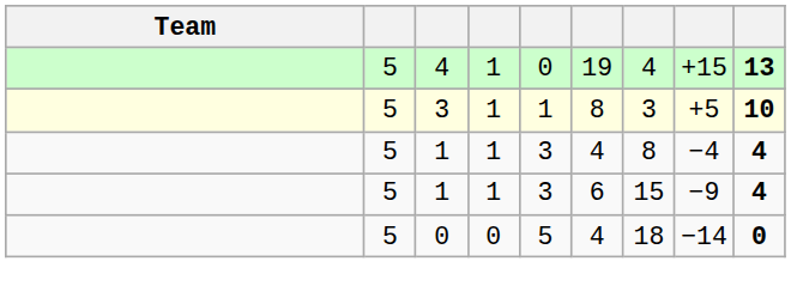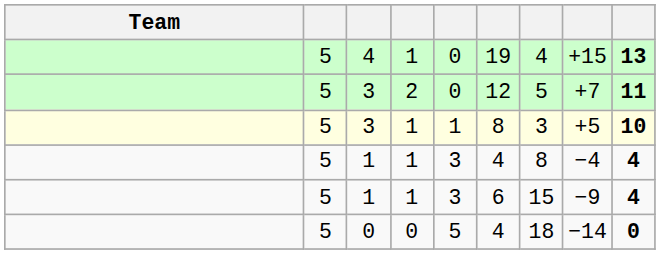 <table class="wikitable" style="text-align:center">
 <tr>
 <th width="175">Team</th>
 <th width="20"></th>
 <th width="20"></th>
 <th width="20"></th>
 <th width="20"></th>
 <th width="20"></th>
 <th width="20"></th>
 <th width="20"></th>
 <th width="20"></th>
 </tr>
 <tr bgcolor=ccffcc>
 <td align=left></td>
 <td>5</td>
 <td>4</td>
 <td>1</td>
 <td>0</td>
 <td>19</td>
 <td>4</td>
 <td>+15</td>
 <td><strong>13</strong></td>
+</tr>
+<tr bgcolor=ccffcc>
+<td align=left></td>
+<td>5</td>
+<td>3</td>
+<td>2</td>
+<td>0</td>
+<td>12</td>
+<td>5</td>
+<td>+7</td>
+<td><strong>11</strong></td>
 </tr>
 <tr bgcolor=lightyellow>
 <td align=left></td>
 <td>5</td>
 <td>3</td>
 <td>1</td>
 <td>1</td>
 <td>8</td>
 <td>3</td>
 <td>+5</td>
 <td><strong>10</strong></td>
 </tr>
 <tr>
 <td align=left></td>
 <td>5</td>
 <td>1</td>
 <td>1</td>
 <td>3</td>
 <td>4</td>
 <td>8</td>
 <td>−4</td>
 <td><strong>4</strong></td>
 </tr>
 <tr>
 <td align=left></td>
 <td>5</td>
 <td>1</td>
 <td>1</td>
 <td>3</td>
 <td>6</td>
 <td>15</td>
 <td>−9</td>
 <td><strong>4</strong></td>
 </tr>
 <tr>
 <td align=left></td>
 <td>5</td>
 <td>0</td>
 <td>0</td>
 <td>5</td>
 <td>4</td>
 <td>18</td>
 <td>−14</td>
 <td><strong>0</strong></td>
 </tr>
 </table>
